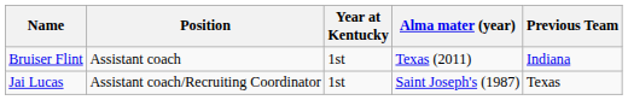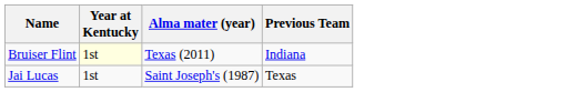 <table class="wikitable sortable" style="font-size:90%;" border="1">
 <tr>
 <th>Name</th>
-<th>Position</th>
 <th>Year at<br>Kentucky</th>
 <th><a href='#'>Alma mater</a> (year)</th>
 <th ! class="unsortable">Previous Team</th>
 </tr>
 <tr>
 <td><a href='#'>Bruiser Flint</a></td>
-<td>Assistant coach</td>
-<td>1st</td>
+<td style="background: lightyellow;">1st</td>
 <td><a href='#'>Texas</a> (2011)</td>
 <td><a href='#'>Indiana</a></td>
 </tr>
 <tr>
 <td><a href='#'>Jai Lucas</a></td>
-<td>Assistant coach/Recruiting Coordinator</td>
 <td>1st</td>
 <td><a href='#'>Saint Joseph's</a> (1987)</td>
 <td>Texas</td>
 </tr>
 </table>
